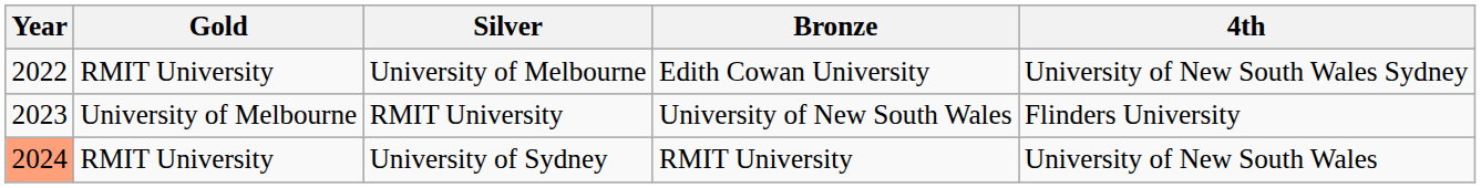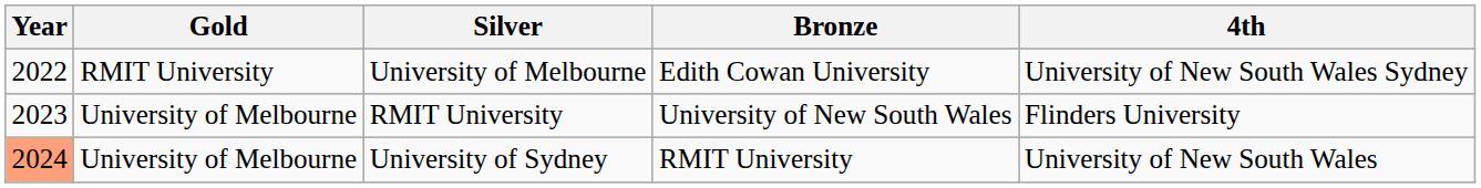 <table class="wikitable">
 <tr>
 <th>Year</th>
 <th>Gold</th>
 <th>Silver</th>
 <th>Bronze</th>
 <th>4th</th>
 </tr>
 <tr>
 <td>2022</td>
 <td>RMIT University</td>
 <td>University of Melbourne</td>
 <td>Edith Cowan University</td>
 <td>University of New South Wales Sydney</td>
 </tr>
 <tr>
 <td>2023</td>
 <td>University of Melbourne</td>
 <td>RMIT University</td>
 <td>University of New South Wales</td>
 <td>Flinders University</td>
 </tr>
 <tr>
 <td style="background: lightsalmon;">2024</td>
-<td>RMIT University</td>
+<td>University of Melbourne</td>
 <td>University of Sydney</td>
 <td>RMIT University</td>
 <td>University of New South Wales</td>
 </tr>
 </table>
